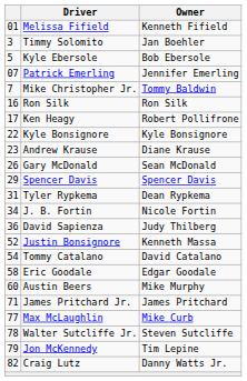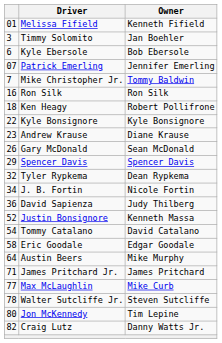 <table class="wikitable" style="font-size:95%">
 <tr>
 <th></th>
 <th>Driver</th>
 <th>Owner</th>
 </tr>
 <tr>
 <td>01</td>
 <td><a href='#'>Melissa Fifield</a></td>
 <td>Kenneth Fifield</td>
 </tr>
 <tr>
 <td>3</td>
 <td>Timmy Solomito</td>
 <td>Jan Boehler</td>
 </tr>
 <tr>
-<td>5</td>
+<td>6</td>
 <td>Kyle Ebersole</td>
 <td>Bob Ebersole</td>
 </tr>
 <tr>
 <td>07</td>
 <td><a href='#'>Patrick Emerling</a></td>
 <td>Jennifer Emerling</td>
 </tr>
 <tr>
 <td>7</td>
 <td>Mike Christopher Jr.</td>
 <td><a href='#'>Tommy Baldwin</a></td>
 </tr>
 <tr>
 <td>16</td>
 <td>Ron Silk</td>
 <td>Ron Silk</td>
 </tr>
 <tr>
-<td>17</td>
+<td>18</td>
 <td>Ken Heagy</td>
 <td>Robert Pollifrone</td>
 </tr>
 <tr>
 <td>22</td>
 <td>Kyle Bonsignore</td>
 <td>Kyle Bonsignore</td>
 </tr>
 <tr>
 <td>23</td>
 <td>Andrew Krause</td>
 <td>Diane Krause</td>
 </tr>
 <tr>
 <td>26</td>
 <td>Gary McDonald</td>
 <td>Sean McDonald</td>
 </tr>
 <tr>
 <td>29</td>
 <td><a href='#'>Spencer Davis</a></td>
 <td><a href='#'>Spencer Davis</a></td>
 </tr>
 <tr>
-<td>31</td>
+<td>32</td>
 <td>Tyler Rypkema</td>
 <td>Dean Rypkema</td>
 </tr>
 <tr>
 <td>34</td>
 <td>J. B. Fortin</td>
 <td>Nicole Fortin</td>
 </tr>
 <tr>
 <td>36</td>
 <td>David Sapienza</td>
 <td>Judy Thilberg</td>
 </tr>
 <tr>
 <td>52</td>
 <td><a href='#'>Justin Bonsignore</a></td>
 <td>Kenneth Massa</td>
 </tr>
 <tr>
 <td>54</td>
 <td>Tommy Catalano</td>
 <td>David Catalano</td>
 </tr>
 <tr>
 <td>58</td>
 <td>Eric Goodale</td>
 <td>Edgar Goodale</td>
 </tr>
 <tr>
-<td>60</td>
+<td>64</td>
 <td>Austin Beers</td>
 <td>Mike Murphy</td>
 </tr>
 <tr>
 <td>71</td>
 <td>James Pritchard Jr.</td>
 <td>James Pritchard</td>
 </tr>
 <tr>
 <td>77</td>
 <td><a href='#'>Max McLaughlin</a></td>
 <td><a href='#'>Mike Curb</a></td>
 </tr>
 <tr>
 <td>78</td>
 <td>Walter Sutcliffe Jr.</td>
 <td>Steven Sutcliffe</td>
 </tr>
 <tr>
-<td>79</td>
+<td>80</td>
 <td><a href='#'>Jon McKennedy</a></td>
 <td>Tim Lepine</td>
 </tr>
 <tr>
 <td>82</td>
 <td>Craig Lutz</td>
 <td>Danny Watts Jr.</td>
 </tr>
 <tr>
 <th colspan="7"></th>
 </tr>
 </table>
